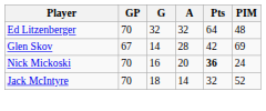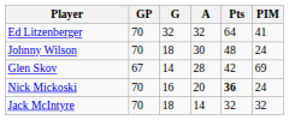 <table class="wikitable">
 <tr>
 <th bgcolor="#DDDDFF" width="40%">Player</th>
 <th bgcolor="#DDDDFF" width="10%">GP</th>
 <th bgcolor="#DDDDFF" width="10%">G</th>
 <th bgcolor="#DDDDFF" width="10%">A</th>
 <th bgcolor="#DDDDFF" width="10%">Pts</th>
 <th bgcolor="#DDDDFF" width="10%">PIM</th>
 </tr>
 <tr>
 <td><a href='#'>Ed Litzenberger</a></td>
 <td>70</td>
 <td>32</td>
 <td>32</td>
 <td>64</td>
+<td>41</td>
+</tr>
+<tr>
+<td><a href='#'>Johnny Wilson</a></td>
+<td>70</td>
+<td>18</td>
+<td>30</td>
 <td>48</td>
+<td>24</td>
 </tr>
 <tr>
 <td><a href='#'>Glen Skov</a></td>
 <td>67</td>
 <td>14</td>
 <td>28</td>
 <td>42</td>
 <td>69</td>
 </tr>
 <tr>
 <td><a href='#'>Nick Mickoski</a></td>
 <td>70</td>
 <td>16</td>
 <td>20</td>
 <td><strong>36</strong></td>
 <td>24</td>
 </tr>
 <tr>
 <td><a href='#'>Jack McIntyre</a></td>
 <td>70</td>
 <td>18</td>
 <td>14</td>
 <td>32</td>
-<td>52</td>
+<td>32</td>
 </tr>
 </table>
